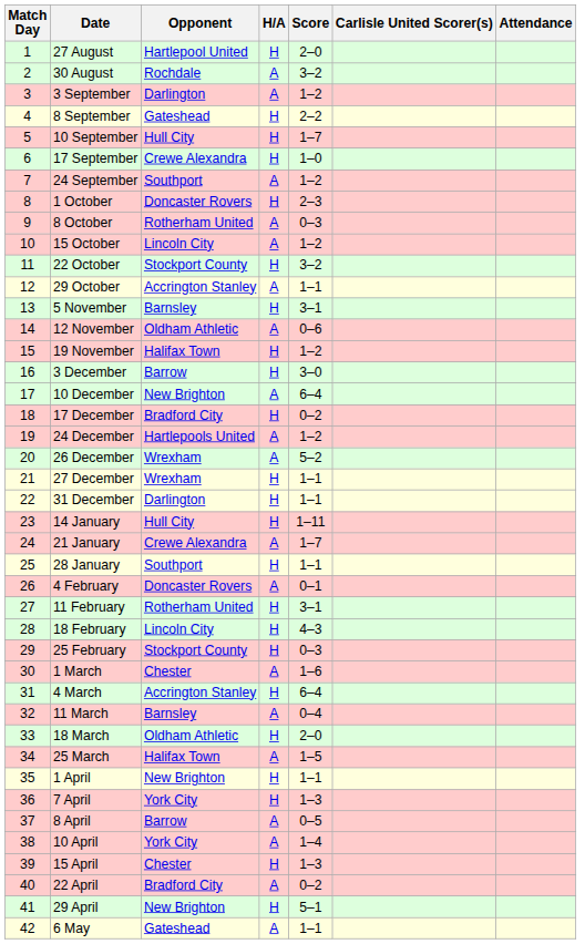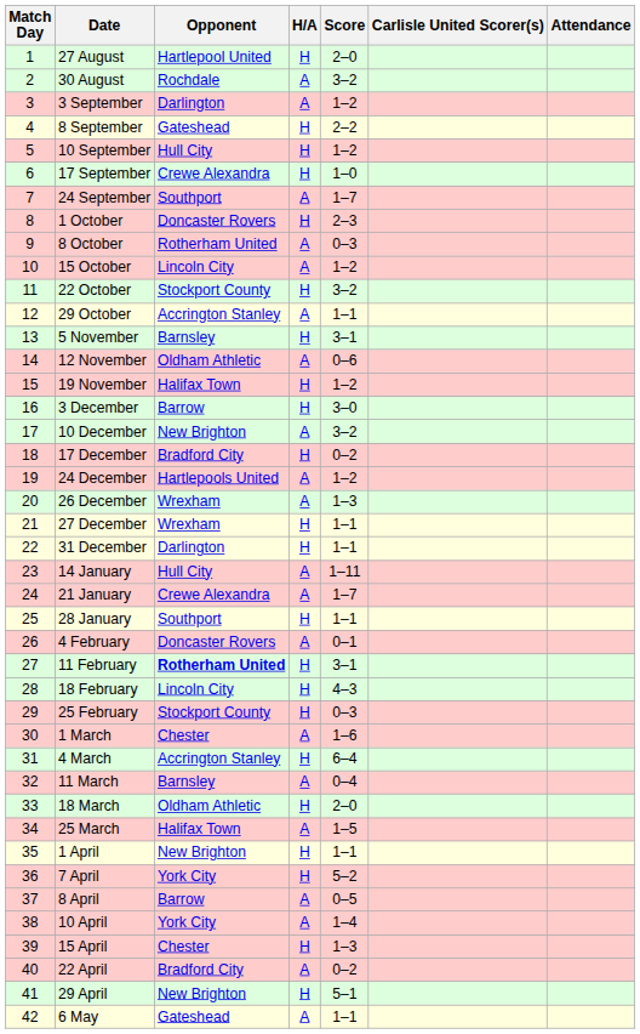 <table class="wikitable" style="text-align:center">
 <tr>
 <th>Match<br> Day</th>
 <th>Date</th>
 <th>Opponent</th>
 <th>H/A</th>
 <th>Score</th>
 <th>Carlisle United Scorer(s)</th>
 <th>Attendance</th>
 </tr>
 <tr bgcolor=#ddffdd>
 <td>1</td>
 <td align=left>27 August</td>
 <td align=left><a href='#'>Hartlepool United</a></td>
 <td><a href='#'>H</a></td>
 <td>2–0</td>
 <td align=left></td>
 <td></td>
 </tr>
 <tr bgcolor=#ddffdd>
 <td>2</td>
 <td align=left>30 August</td>
 <td align=left><a href='#'>Rochdale</a></td>
 <td><a href='#'>A</a></td>
 <td>3–2</td>
 <td align=left></td>
 <td></td>
 </tr>
 <tr bgcolor=#FFCCCC>
 <td>3</td>
 <td align=left>3 September</td>
 <td align=left><a href='#'>Darlington</a></td>
 <td><a href='#'>A</a></td>
 <td>1–2</td>
 <td align=left></td>
 <td></td>
 </tr>
 <tr bgcolor=#ffffdd>
 <td>4</td>
 <td align=left>8 September</td>
 <td align=left><a href='#'>Gateshead</a></td>
 <td><a href='#'>H</a></td>
 <td>2–2</td>
 <td align=left></td>
 <td></td>
 </tr>
 <tr bgcolor=#FFCCCC>
 <td>5</td>
 <td align=left>10 September</td>
 <td align=left><a href='#'>Hull City</a></td>
 <td><a href='#'>H</a></td>
-<td>1–7</td>
+<td>1–2</td>
 <td align=left></td>
 <td></td>
 </tr>
 <tr bgcolor=#ddffdd>
 <td>6</td>
 <td align=left>17 September</td>
 <td align=left><a href='#'>Crewe Alexandra</a></td>
 <td><a href='#'>H</a></td>
 <td>1–0</td>
 <td align=left></td>
 <td></td>
 </tr>
 <tr bgcolor=#FFCCCC>
 <td>7</td>
 <td align=left>24 September</td>
 <td align=left><a href='#'>Southport</a></td>
 <td><a href='#'>A</a></td>
-<td>1–2</td>
+<td>1–7</td>
 <td align=left></td>
 <td></td>
 </tr>
 <tr bgcolor=#FFCCCC>
 <td>8</td>
 <td align=left>1 October</td>
 <td align=left><a href='#'>Doncaster Rovers</a></td>
 <td><a href='#'>H</a></td>
 <td>2–3</td>
 <td align=left></td>
 <td></td>
 </tr>
 <tr bgcolor=#FFCCCC>
 <td>9</td>
 <td align=left>8 October</td>
 <td align=left><a href='#'>Rotherham United</a></td>
 <td><a href='#'>A</a></td>
 <td>0–3</td>
 <td align=left></td>
 <td></td>
 </tr>
 <tr bgcolor=#FFCCCC>
 <td>10</td>
 <td align=left>15 October</td>
 <td align=left><a href='#'>Lincoln City</a></td>
 <td><a href='#'>A</a></td>
 <td>1–2</td>
 <td align=left></td>
 <td></td>
 </tr>
 <tr bgcolor=#ddffdd>
 <td>11</td>
 <td align=left>22 October</td>
 <td align=left><a href='#'>Stockport County</a></td>
 <td><a href='#'>H</a></td>
 <td>3–2</td>
 <td align=left></td>
 <td></td>
 </tr>
 <tr bgcolor=#ffffdd>
 <td>12</td>
 <td align=left>29 October</td>
 <td align=left><a href='#'>Accrington Stanley</a></td>
 <td><a href='#'>A</a></td>
 <td>1–1</td>
 <td align=left></td>
 <td></td>
 </tr>
 <tr bgcolor=#ddffdd>
 <td>13</td>
 <td align=left>5 November</td>
 <td align=left><a href='#'>Barnsley</a></td>
 <td><a href='#'>H</a></td>
 <td>3–1</td>
 <td align=left></td>
 <td></td>
 </tr>
 <tr bgcolor=#FFCCCC>
 <td>14</td>
 <td align=left>12 November</td>
 <td align=left><a href='#'>Oldham Athletic</a></td>
 <td><a href='#'>A</a></td>
 <td>0–6</td>
 <td align=left></td>
 <td></td>
 </tr>
 <tr bgcolor=#FFCCCC>
 <td>15</td>
 <td align=left>19 November</td>
 <td align=left><a href='#'>Halifax Town</a></td>
 <td><a href='#'>H</a></td>
 <td>1–2</td>
 <td align=left></td>
 <td></td>
 </tr>
 <tr bgcolor=#ddffdd>
 <td>16</td>
 <td align=left>3 December</td>
 <td align=left><a href='#'>Barrow</a></td>
 <td><a href='#'>H</a></td>
 <td>3–0</td>
 <td align=left></td>
 <td></td>
 </tr>
 <tr bgcolor=#ddffdd>
 <td>17</td>
 <td align=left>10 December</td>
 <td align=left><a href='#'>New Brighton</a></td>
 <td><a href='#'>A</a></td>
-<td>6–4</td>
+<td>3–2</td>
 <td align=left></td>
 <td></td>
 </tr>
 <tr bgcolor=#FFCCCC>
 <td>18</td>
 <td align=left>17 December</td>
 <td align=left><a href='#'>Bradford City</a></td>
 <td><a href='#'>H</a></td>
 <td>0–2</td>
 <td align=left></td>
 <td></td>
 </tr>
 <tr bgcolor=#FFCCCC>
 <td>19</td>
 <td align=left>24 December</td>
 <td align=left><a href='#'>Hartlepools United</a></td>
 <td><a href='#'>A</a></td>
 <td>1–2</td>
 <td align=left></td>
 <td></td>
 </tr>
 <tr bgcolor=#ddffdd>
 <td>20</td>
 <td align=left>26 December</td>
 <td align=left><a href='#'>Wrexham</a></td>
 <td><a href='#'>A</a></td>
-<td>5–2</td>
+<td>1–3</td>
 <td align=left></td>
 <td></td>
 </tr>
 <tr bgcolor=#ffffdd>
 <td>21</td>
 <td align=left>27 December</td>
 <td align=left><a href='#'>Wrexham</a></td>
 <td><a href='#'>H</a></td>
 <td>1–1</td>
 <td align=left></td>
 <td></td>
 </tr>
 <tr bgcolor=#ffffdd>
 <td>22</td>
 <td align=left>31 December</td>
 <td align=left><a href='#'>Darlington</a></td>
 <td><a href='#'>H</a></td>
 <td>1–1</td>
 <td align=left></td>
 <td></td>
 </tr>
 <tr bgcolor=#FFCCCC>
 <td>23</td>
 <td align=left>14 January</td>
 <td align=left><a href='#'>Hull City</a></td>
-<td><a href='#'>H</a></td>
+<td><a href='#'>A</a></td>
 <td>1–11</td>
 <td align=left></td>
 <td></td>
 </tr>
 <tr bgcolor=#FFCCCC>
 <td>24</td>
 <td align=left>21 January</td>
 <td align=left><a href='#'>Crewe Alexandra</a></td>
 <td><a href='#'>A</a></td>
 <td>1–7</td>
 <td align=left></td>
 <td></td>
 </tr>
 <tr bgcolor=#ffffdd>
 <td>25</td>
 <td align=left>28 January</td>
 <td align=left><a href='#'>Southport</a></td>
 <td><a href='#'>H</a></td>
 <td>1–1</td>
 <td align=left></td>
 <td></td>
 </tr>
 <tr bgcolor=#FFCCCC>
 <td>26</td>
 <td align=left>4 February</td>
 <td align=left><a href='#'>Doncaster Rovers</a></td>
 <td><a href='#'>A</a></td>
 <td>0–1</td>
 <td align=left></td>
 <td></td>
 </tr>
 <tr bgcolor=#ddffdd>
 <td>27</td>
 <td align=left>11 February</td>
-<td align=left><a href='#'>Rotherham United</a></td>
+<td align=left><strong><a href='#'>Rotherham United</a></strong></td>
 <td><a href='#'>H</a></td>
 <td>3–1</td>
 <td align=left></td>
 <td></td>
 </tr>
 <tr bgcolor=#ddffdd>
 <td>28</td>
 <td align=left>18 February</td>
 <td align=left><a href='#'>Lincoln City</a></td>
 <td><a href='#'>H</a></td>
 <td>4–3</td>
 <td align=left></td>
 <td></td>
 </tr>
 <tr bgcolor=#FFCCCC>
 <td>29</td>
 <td align=left>25 February</td>
 <td align=left><a href='#'>Stockport County</a></td>
 <td><a href='#'>H</a></td>
 <td>0–3</td>
 <td align=left></td>
 <td></td>
 </tr>
 <tr bgcolor=#FFCCCC>
 <td>30</td>
 <td align=left>1 March</td>
 <td align=left><a href='#'>Chester</a></td>
 <td><a href='#'>A</a></td>
 <td>1–6</td>
 <td align=left></td>
 <td></td>
 </tr>
 <tr bgcolor=#ddffdd>
 <td>31</td>
 <td align=left>4 March</td>
 <td align=left><a href='#'>Accrington Stanley</a></td>
 <td><a href='#'>H</a></td>
 <td>6–4</td>
 <td align=left></td>
 <td></td>
 </tr>
 <tr bgcolor=#FFCCCC>
 <td>32</td>
 <td align=left>11 March</td>
 <td align=left><a href='#'>Barnsley</a></td>
 <td><a href='#'>A</a></td>
 <td>0–4</td>
 <td align=left></td>
 <td></td>
 </tr>
 <tr bgcolor=#ddffdd>
 <td>33</td>
 <td align=left>18 March</td>
 <td align=left><a href='#'>Oldham Athletic</a></td>
 <td><a href='#'>H</a></td>
 <td>2–0</td>
 <td align=left></td>
 <td></td>
 </tr>
 <tr bgcolor=#FFCCCC>
 <td>34</td>
 <td align=left>25 March</td>
 <td align=left><a href='#'>Halifax Town</a></td>
 <td><a href='#'>A</a></td>
 <td>1–5</td>
 <td align=left></td>
 <td></td>
 </tr>
 <tr bgcolor=#ffffdd>
 <td>35</td>
 <td align=left>1 April</td>
 <td align=left><a href='#'>New Brighton</a></td>
 <td><a href='#'>H</a></td>
 <td>1–1</td>
 <td align=left></td>
 <td></td>
 </tr>
 <tr bgcolor=#FFCCCC>
 <td>36</td>
 <td align=left>7 April</td>
 <td align=left><a href='#'>York City</a></td>
 <td><a href='#'>H</a></td>
-<td>1–3</td>
+<td>5–2</td>
 <td align=left></td>
 <td></td>
 </tr>
 <tr bgcolor=#FFCCCC>
 <td>37</td>
 <td align=left>8 April</td>
 <td align=left><a href='#'>Barrow</a></td>
 <td><a href='#'>A</a></td>
 <td>0–5</td>
 <td align=left></td>
 <td></td>
 </tr>
 <tr bgcolor=#FFCCCC>
 <td>38</td>
 <td align=left>10 April</td>
 <td align=left><a href='#'>York City</a></td>
 <td><a href='#'>A</a></td>
 <td>1–4</td>
 <td align=left></td>
 <td></td>
 </tr>
 <tr bgcolor=#FFCCCC>
 <td>39</td>
 <td align=left>15 April</td>
 <td align=left><a href='#'>Chester</a></td>
 <td><a href='#'>H</a></td>
 <td>1–3</td>
 <td align=left></td>
 <td></td>
 </tr>
 <tr bgcolor=#FFCCCC>
 <td>40</td>
 <td align=left>22 April</td>
 <td align=left><a href='#'>Bradford City</a></td>
 <td><a href='#'>A</a></td>
 <td>0–2</td>
 <td align=left></td>
 <td></td>
 </tr>
 <tr bgcolor=#ddffdd>
 <td>41</td>
 <td align=left>29 April</td>
 <td align=left><a href='#'>New Brighton</a></td>
 <td><a href='#'>H</a></td>
 <td>5–1</td>
 <td align=left></td>
 <td></td>
 </tr>
 <tr bgcolor=#ffffdd>
 <td>42</td>
 <td align=left>6 May</td>
 <td align=left><a href='#'>Gateshead</a></td>
 <td><a href='#'>A</a></td>
 <td>1–1</td>
 <td align=left></td>
 <td></td>
 </tr>
 </table>
